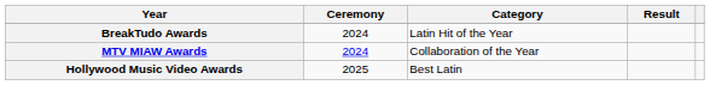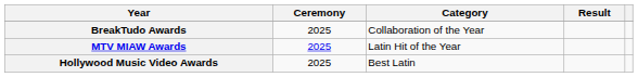 <table class="wikitable sortable plainrowheaders" style="width: 60%;">
 <tr>
 <th scope="col">Year</th>
 <th scope="col">Ceremony</th>
 <th scope="col">Category</th>
 <th scope="col">Result</th>
 <th scope="col" class="unsortable"></th>
 </tr>
 <tr>
 </tr>
 <tr>
 <th scope="row">BreakTudo Awards</th>
-<td style="text-align:center;">2024</td>
-<td>Latin Hit of the Year</td>
+<td style="text-align:center;">2025</td>
+<td>Collaboration of the Year</td>
 <td></td>
 <td style="text-align:center;"></td>
 </tr>
 <tr>
 <th scope="row"><a href='#'>MTV MIAW Awards</a></th>
-<td style="text-align:center;"><a href='#'>2024</a></td>
-<td>Collaboration of the Year</td>
+<td style="text-align:center;"><a href='#'>2025</a></td>
+<td>Latin Hit of the Year</td>
 <td></td>
 <td style="text-align:center;"></td>
 </tr>
 <tr>
 <th scope="row">Hollywood Music Video Awards</th>
 <td style="text-align:center;">2025</td>
 <td>Best Latin</td>
 <td></td>
 <td style="text-align:center;"></td>
 </tr>
 </table>
